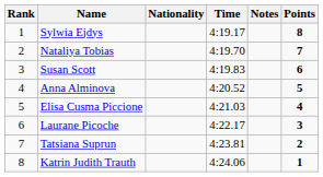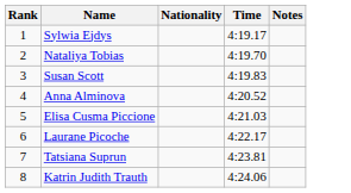 <table class="wikitable sortable" style="text-align:center">
 <tr>
 <th>Rank</th>
 <th>Name</th>
 <th>Nationality</th>
 <th>Time</th>
 <th>Notes</th>
-<th>Points</th>
 </tr>
 <tr>
 <td>1</td>
 <td align=left><a href='#'>Sylwia Ejdys</a></td>
 <td align=left></td>
 <td>4:19.17</td>
 <td></td>
-<td><strong>8</strong></td>
 </tr>
 <tr>
 <td>2</td>
 <td align=left><a href='#'>Nataliya Tobias</a></td>
 <td align=left></td>
 <td>4:19.70</td>
 <td></td>
-<td><strong>7</strong></td>
 </tr>
 <tr>
 <td>3</td>
 <td align=left><a href='#'>Susan Scott</a></td>
 <td align=left></td>
 <td>4:19.83</td>
 <td></td>
-<td><strong>6</strong></td>
 </tr>
 <tr>
 <td>4</td>
 <td align=left><a href='#'>Anna Alminova</a></td>
 <td align=left></td>
 <td>4:20.52</td>
 <td></td>
-<td><strong>5</strong></td>
 </tr>
 <tr>
 <td>5</td>
 <td align=left><a href='#'>Elisa Cusma Piccione</a></td>
 <td align=left></td>
 <td>4:21.03</td>
 <td></td>
-<td><strong>4</strong></td>
 </tr>
 <tr>
 <td>6</td>
 <td align=left><a href='#'>Laurane Picoche</a></td>
 <td align=left></td>
 <td>4:22.17</td>
 <td></td>
-<td><strong>3</strong></td>
 </tr>
 <tr>
 <td>7</td>
 <td align=left><a href='#'>Tatsiana Suprun</a></td>
 <td align=left></td>
 <td>4:23.81</td>
 <td></td>
-<td><strong>2</strong></td>
 </tr>
 <tr>
 <td>8</td>
 <td align=left><a href='#'>Katrin Judith Trauth</a></td>
 <td align=left></td>
 <td>4:24.06</td>
 <td></td>
-<td><strong>1</strong></td>
 </tr>
 </table>
